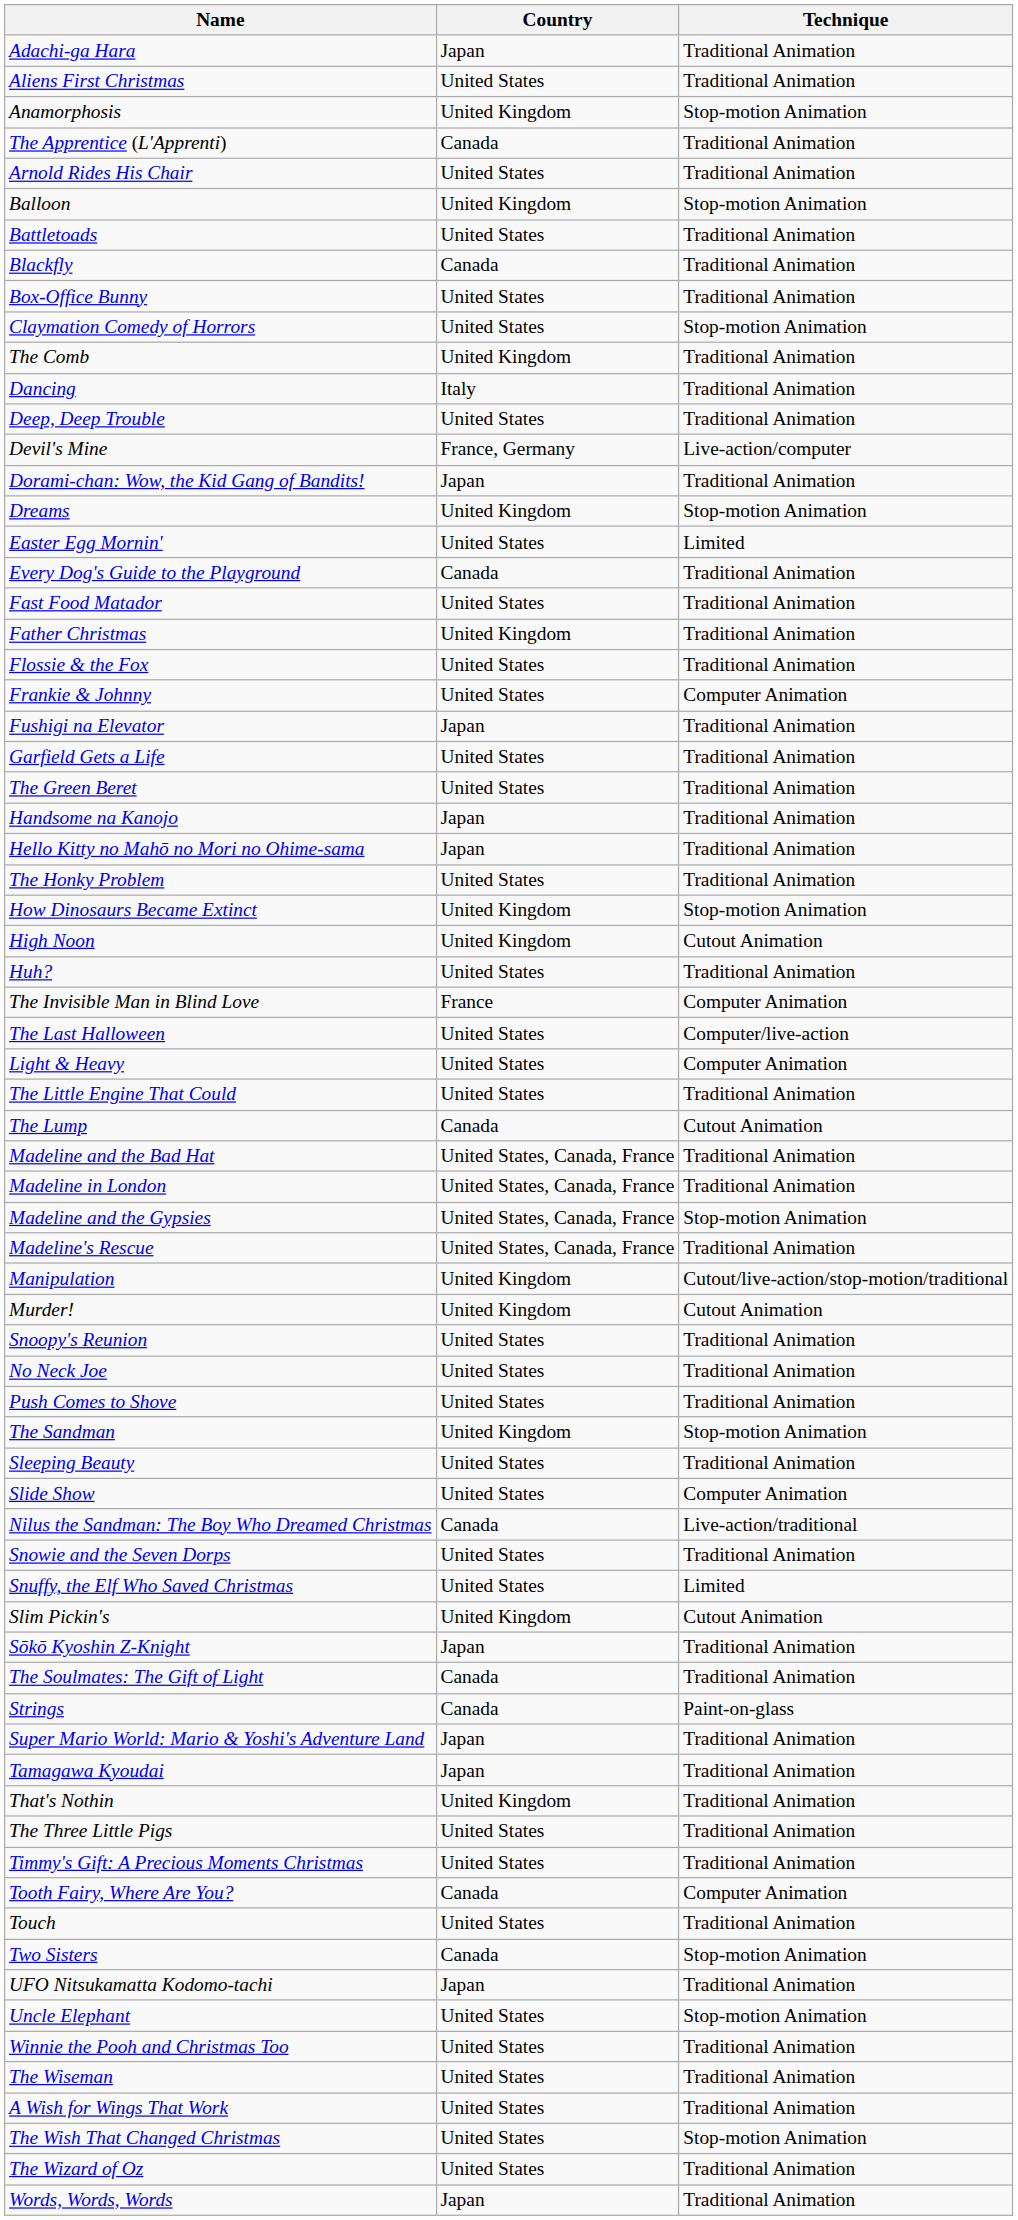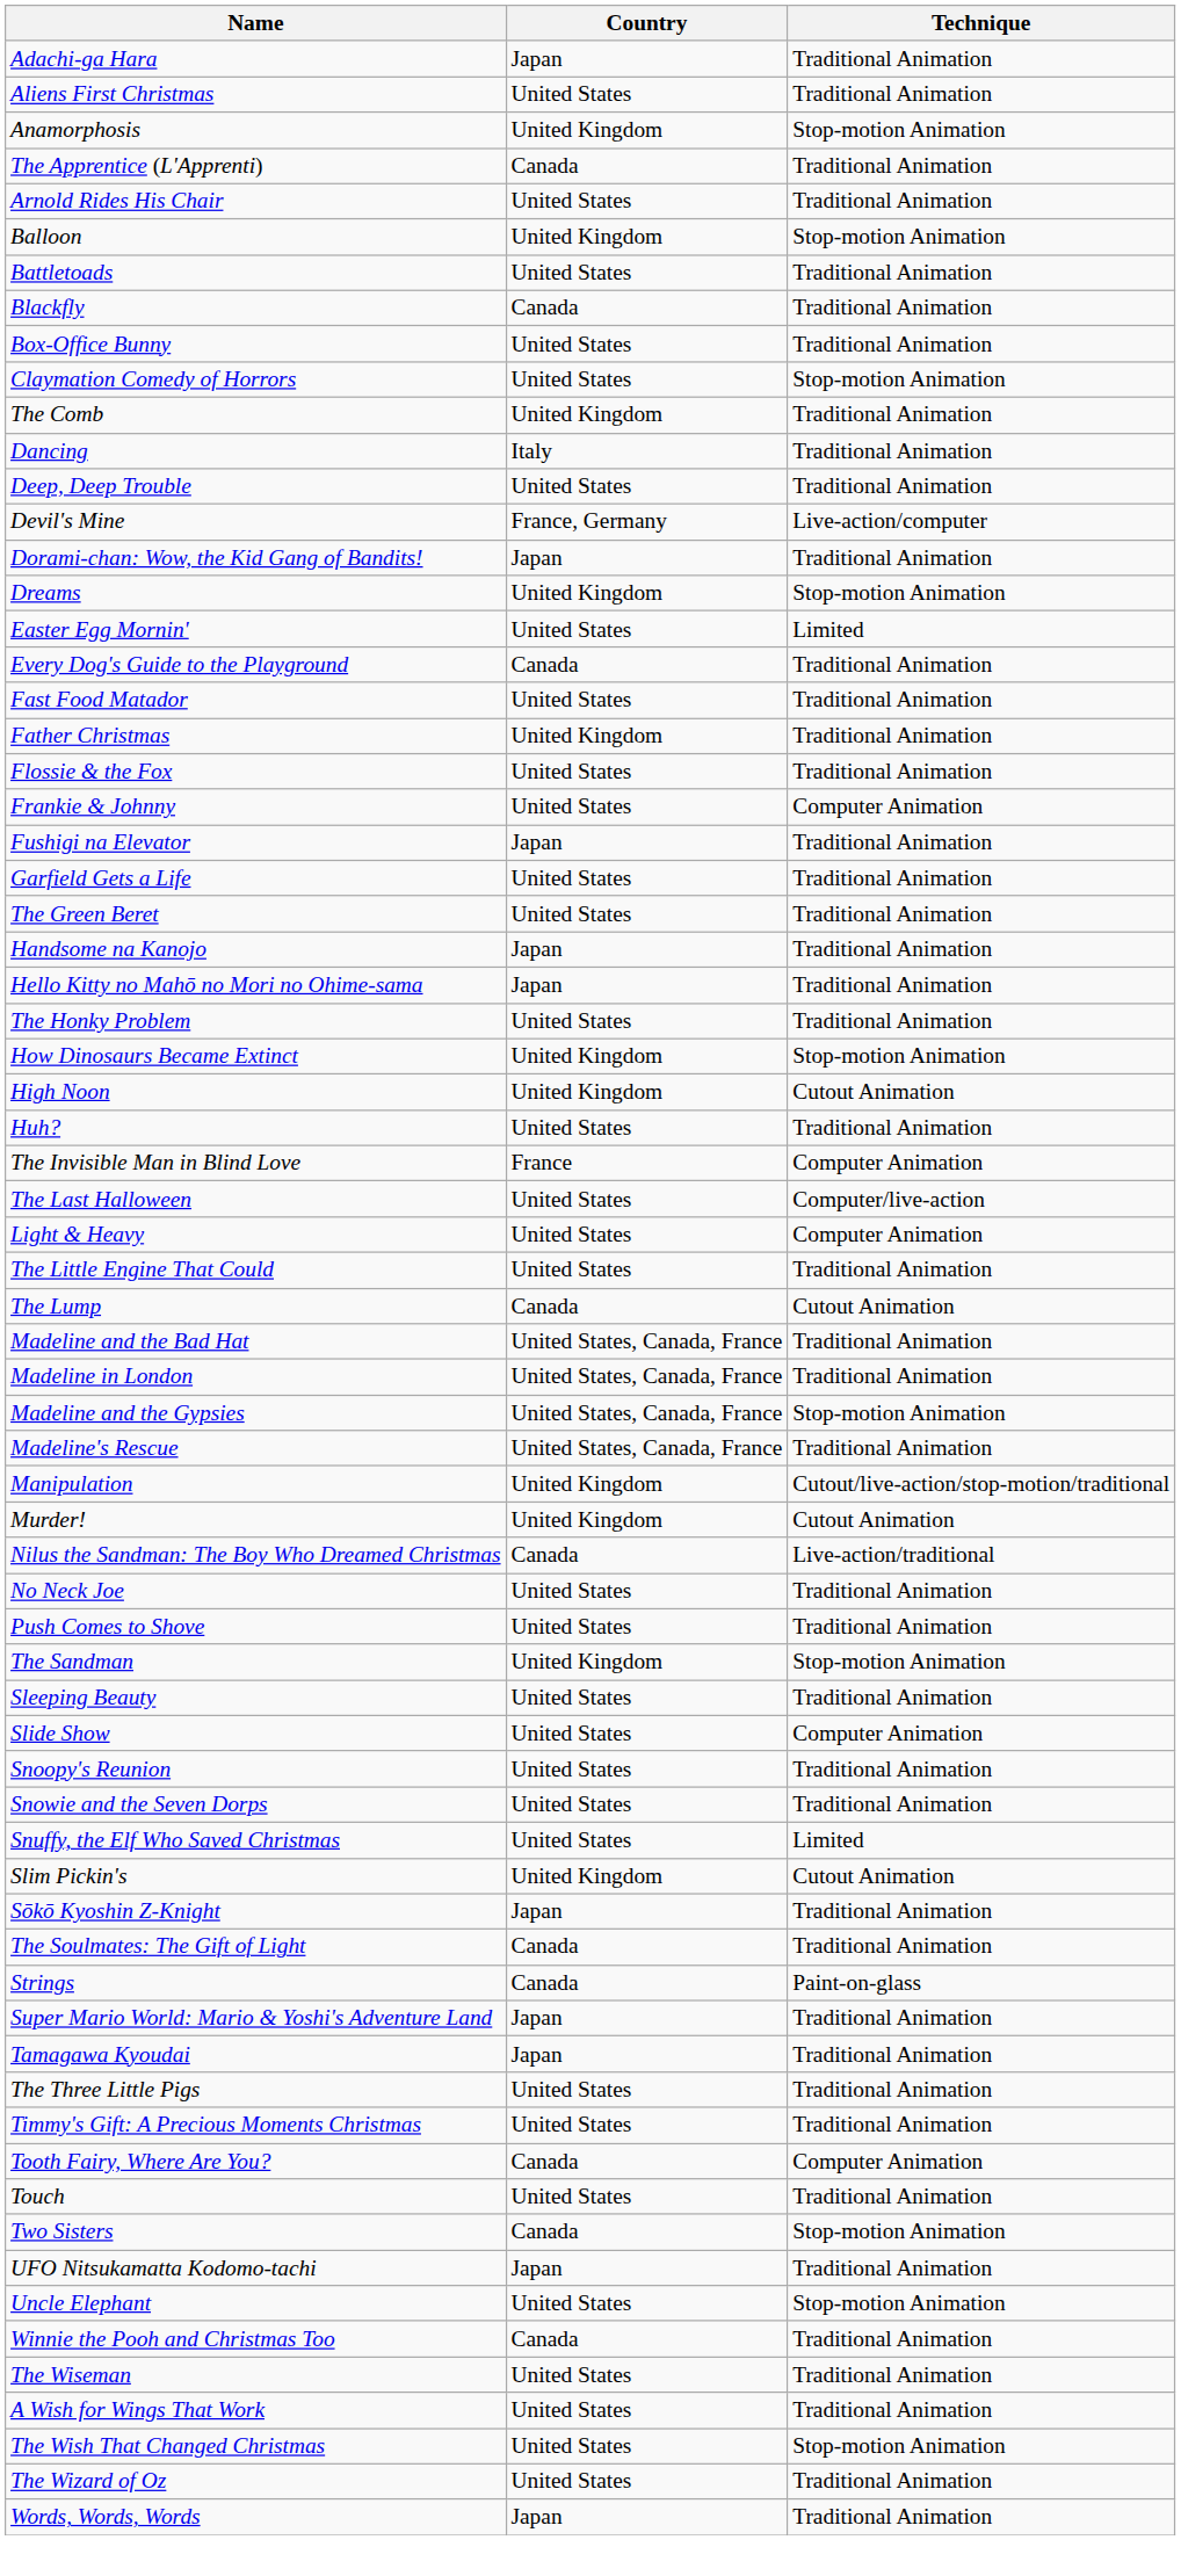 <table class="wikitable sortable">
 <tr>
 <th>Name</th>
 <th>Country</th>
 <th>Technique</th>
 </tr>
 <tr>
 <td><em><a href='#'>Adachi-ga Hara</a></em></td>
 <td>Japan</td>
 <td>Traditional Animation</td>
 </tr>
 <tr>
 <td><em><a href='#'>Aliens First Christmas</a></em></td>
 <td>United States</td>
 <td>Traditional Animation</td>
 </tr>
 <tr>
 <td><em>Anamorphosis</em></td>
 <td>United Kingdom</td>
 <td>Stop-motion Animation</td>
 </tr>
 <tr>
 <td><em><a href='#'>The Apprentice</a></em> (<em>L'Apprenti</em>)</td>
 <td>Canada</td>
 <td>Traditional Animation</td>
 </tr>
 <tr>
 <td><em><a href='#'>Arnold Rides His Chair</a></em></td>
 <td>United States</td>
 <td>Traditional Animation</td>
 </tr>
 <tr>
 <td><em>Balloon</em></td>
 <td>United Kingdom</td>
 <td>Stop-motion Animation</td>
 </tr>
 <tr>
 <td><em><a href='#'>Battletoads</a></em></td>
 <td>United States</td>
 <td>Traditional Animation</td>
 </tr>
 <tr>
 <td><em><a href='#'>Blackfly</a></em></td>
 <td>Canada</td>
 <td>Traditional Animation</td>
 </tr>
 <tr>
 <td><em><a href='#'>Box-Office Bunny</a></em></td>
 <td>United States</td>
 <td>Traditional Animation</td>
 </tr>
 <tr>
 <td><em><a href='#'>Claymation Comedy of Horrors</a></em></td>
 <td>United States</td>
 <td>Stop-motion Animation</td>
 </tr>
 <tr>
 <td><em>The Comb</em></td>
 <td>United Kingdom</td>
 <td>Traditional Animation</td>
 </tr>
 <tr>
 <td><em><a href='#'>Dancing</a></em></td>
 <td>Italy</td>
 <td>Traditional Animation</td>
 </tr>
 <tr>
 <td><em><a href='#'>Deep, Deep Trouble</a></em></td>
 <td>United States</td>
 <td>Traditional Animation</td>
 </tr>
 <tr>
 <td><em>Devil's Mine</em></td>
 <td>France, Germany</td>
 <td>Live-action/computer</td>
 </tr>
 <tr>
 <td><em><a href='#'>Dorami-chan: Wow, the Kid Gang of Bandits!</a></em></td>
 <td>Japan</td>
 <td>Traditional Animation</td>
 </tr>
 <tr>
 <td><em><a href='#'>Dreams</a></em></td>
 <td>United Kingdom</td>
 <td>Stop-motion Animation</td>
 </tr>
 <tr>
 <td><em><a href='#'>Easter Egg Mornin'</a></em></td>
 <td>United States</td>
 <td>Limited</td>
 </tr>
 <tr>
 <td><em><a href='#'>Every Dog's Guide to the Playground</a></em></td>
 <td>Canada</td>
 <td>Traditional Animation</td>
 </tr>
 <tr>
 <td><em><a href='#'>Fast Food Matador</a></em></td>
 <td>United States</td>
 <td>Traditional Animation</td>
 </tr>
 <tr>
 <td><em><a href='#'>Father Christmas</a></em></td>
 <td>United Kingdom</td>
 <td>Traditional Animation</td>
 </tr>
 <tr>
 <td><em><a href='#'>Flossie & the Fox</a></em></td>
 <td>United States</td>
 <td>Traditional Animation</td>
 </tr>
 <tr>
 <td><em><a href='#'>Frankie & Johnny</a></em></td>
 <td>United States</td>
 <td>Computer Animation</td>
 </tr>
 <tr>
 <td><em><a href='#'>Fushigi na Elevator</a></em></td>
 <td>Japan</td>
 <td>Traditional Animation</td>
 </tr>
 <tr>
 <td><em><a href='#'>Garfield Gets a Life</a></em></td>
 <td>United States</td>
 <td>Traditional Animation</td>
 </tr>
 <tr>
 <td><em><a href='#'>The Green Beret</a></em></td>
 <td>United States</td>
 <td>Traditional Animation</td>
 </tr>
 <tr>
 <td><em><a href='#'>Handsome na Kanojo</a></em></td>
 <td>Japan</td>
 <td>Traditional Animation</td>
 </tr>
 <tr>
 <td><em><a href='#'>Hello Kitty no Mahō no Mori no Ohime-sama</a></em></td>
 <td>Japan</td>
 <td>Traditional Animation</td>
 </tr>
 <tr>
 <td><em><a href='#'>The Honky Problem</a></em></td>
 <td>United States</td>
 <td>Traditional Animation</td>
 </tr>
 <tr>
 <td><em><a href='#'>How Dinosaurs Became Extinct</a></em></td>
 <td>United Kingdom</td>
 <td>Stop-motion Animation</td>
 </tr>
 <tr>
 <td><em><a href='#'>High Noon</a></em></td>
 <td>United Kingdom</td>
 <td>Cutout Animation</td>
 </tr>
 <tr>
 <td><em><a href='#'>Huh?</a></em></td>
 <td>United States</td>
 <td>Traditional Animation</td>
 </tr>
 <tr>
 <td><em>The Invisible Man in Blind Love</em></td>
 <td>France</td>
 <td>Computer Animation</td>
 </tr>
 <tr>
 <td><em><a href='#'>The Last Halloween</a></em></td>
 <td>United States</td>
 <td>Computer/live-action</td>
 </tr>
 <tr>
 <td><em><a href='#'>Light & Heavy</a></em></td>
 <td>United States</td>
 <td>Computer Animation</td>
 </tr>
 <tr>
 <td><em><a href='#'>The Little Engine That Could</a></em></td>
 <td>United States</td>
 <td>Traditional Animation</td>
 </tr>
 <tr>
 <td><em><a href='#'>The Lump</a></em></td>
 <td>Canada</td>
 <td>Cutout Animation</td>
 </tr>
 <tr>
 <td><em><a href='#'>Madeline and the Bad Hat</a></em></td>
 <td>United States, Canada, France</td>
 <td>Traditional Animation</td>
 </tr>
 <tr>
 <td><em><a href='#'>Madeline in London</a></em></td>
 <td>United States, Canada, France</td>
 <td>Traditional Animation</td>
 </tr>
 <tr>
 <td><em><a href='#'>Madeline and the Gypsies</a></em></td>
 <td>United States, Canada, France</td>
 <td>Stop-motion Animation</td>
 </tr>
 <tr>
 <td><em><a href='#'>Madeline's Rescue</a></em></td>
 <td>United States, Canada, France</td>
 <td>Traditional Animation</td>
 </tr>
 <tr>
 <td><em><a href='#'>Manipulation</a></em></td>
 <td>United Kingdom</td>
 <td>Cutout/live-action/stop-motion/traditional</td>
 </tr>
 <tr>
 <td><em>Murder!</em></td>
 <td>United Kingdom</td>
 <td>Cutout Animation</td>
 </tr>
 <tr>
-<td><em><a href='#'>Snoopy's Reunion</a></em></td>
-<td>United States</td>
-<td>Traditional Animation</td>
+<td><em><a href='#'>Nilus the Sandman: The Boy Who Dreamed Christmas</a></em></td>
+<td>Canada</td>
+<td>Live-action/traditional</td>
 </tr>
 <tr>
 <td><em><a href='#'>No Neck Joe</a></em></td>
 <td>United States</td>
 <td>Traditional Animation</td>
 </tr>
 <tr>
 <td><em><a href='#'>Push Comes to Shove</a></em></td>
 <td>United States</td>
 <td>Traditional Animation</td>
 </tr>
 <tr>
 <td><em><a href='#'>The Sandman</a></em></td>
 <td>United Kingdom</td>
 <td>Stop-motion Animation</td>
 </tr>
 <tr>
 <td><em><a href='#'>Sleeping Beauty</a></em></td>
 <td>United States</td>
 <td>Traditional Animation</td>
 </tr>
 <tr>
 <td><em><a href='#'>Slide Show</a></em></td>
 <td>United States</td>
 <td>Computer Animation</td>
 </tr>
 <tr>
-<td><em><a href='#'>Nilus the Sandman: The Boy Who Dreamed Christmas</a></em></td>
-<td>Canada</td>
-<td>Live-action/traditional</td>
+<td><em><a href='#'>Snoopy's Reunion</a></em></td>
+<td>United States</td>
+<td>Traditional Animation</td>
 </tr>
 <tr>
 <td><em><a href='#'>Snowie and the Seven Dorps</a></em></td>
 <td>United States</td>
 <td>Traditional Animation</td>
 </tr>
 <tr>
 <td><em><a href='#'>Snuffy, the Elf Who Saved Christmas</a></em></td>
 <td>United States</td>
 <td>Limited</td>
 </tr>
 <tr>
 <td><em>Slim Pickin's</em></td>
 <td>United Kingdom</td>
 <td>Cutout Animation</td>
 </tr>
 <tr>
 <td><em><a href='#'>Sōkō Kyoshin Z-Knight</a></em></td>
 <td>Japan</td>
 <td>Traditional Animation</td>
 </tr>
 <tr>
 <td><em><a href='#'>The Soulmates: The Gift of Light</a></em></td>
 <td>Canada</td>
 <td>Traditional Animation</td>
 </tr>
 <tr>
 <td><em><a href='#'>Strings</a></em></td>
 <td>Canada</td>
 <td>Paint-on-glass</td>
 </tr>
 <tr>
 <td><em><a href='#'>Super Mario World: Mario & Yoshi's Adventure Land</a></em></td>
 <td>Japan</td>
 <td>Traditional Animation</td>
 </tr>
 <tr>
 <td><em><a href='#'>Tamagawa Kyoudai</a></em></td>
 <td>Japan</td>
 <td>Traditional Animation</td>
 </tr>
 <tr>
-<td><em>That's Nothin</em></td>
-<td>United Kingdom</td>
-<td>Traditional Animation</td>
-</tr>
-<tr>
 <td><em>The Three Little Pigs</em></td>
 <td>United States</td>
 <td>Traditional Animation</td>
 </tr>
 <tr>
 <td><em><a href='#'>Timmy's Gift: A Precious Moments Christmas</a></em></td>
 <td>United States</td>
 <td>Traditional Animation</td>
 </tr>
 <tr>
 <td><em><a href='#'>Tooth Fairy, Where Are You?</a></em></td>
 <td>Canada</td>
 <td>Computer Animation</td>
 </tr>
 <tr>
 <td><em>Touch</em></td>
 <td>United States</td>
 <td>Traditional Animation</td>
 </tr>
 <tr>
 <td><em><a href='#'>Two Sisters</a></em></td>
 <td>Canada</td>
 <td>Stop-motion Animation</td>
 </tr>
 <tr>
 <td><em>UFO Nitsukamatta Kodomo-tachi</em></td>
 <td>Japan</td>
 <td>Traditional Animation</td>
 </tr>
 <tr>
 <td><em><a href='#'>Uncle Elephant</a></em></td>
 <td>United States</td>
 <td>Stop-motion Animation</td>
 </tr>
 <tr>
 <td><em><a href='#'>Winnie the Pooh and Christmas Too</a></em></td>
-<td>United States</td>
+<td>Canada</td>
 <td>Traditional Animation</td>
 </tr>
 <tr>
 <td><em><a href='#'>The Wiseman</a></em></td>
 <td>United States</td>
 <td>Traditional Animation</td>
 </tr>
 <tr>
 <td><em><a href='#'>A Wish for Wings That Work</a></em></td>
 <td>United States</td>
 <td>Traditional Animation</td>
 </tr>
 <tr>
 <td><em><a href='#'>The Wish That Changed Christmas</a></em></td>
 <td>United States</td>
 <td>Stop-motion Animation</td>
 </tr>
 <tr>
 <td><em><a href='#'>The Wizard of Oz</a></em></td>
 <td>United States</td>
 <td>Traditional Animation</td>
 </tr>
 <tr>
 <td><em><a href='#'>Words, Words, Words</a></em></td>
 <td>Japan</td>
 <td>Traditional Animation</td>
 </tr>
 </table>
